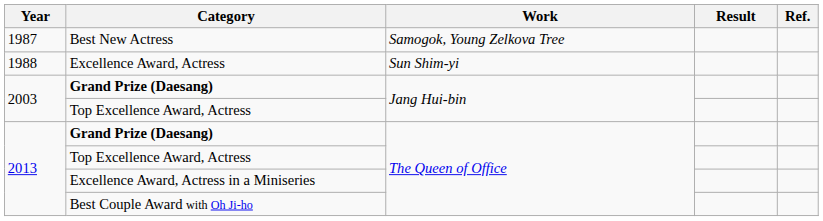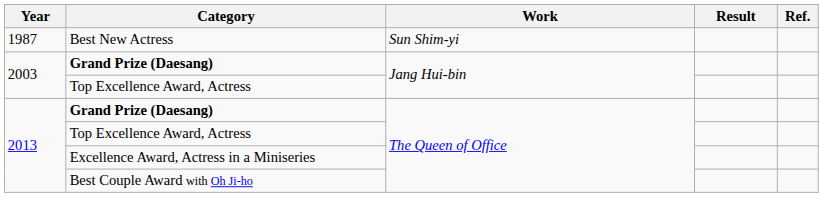 <table class="wikitable sortable plainrowheaders" Style=font-size:98%>
 <tr>
 <th scope="col" style="width:6%;">Year</th>
 <th scope="col" style="width:31%;">Category</th>
 <th scope="col" style="width:30%;">Work</th>
 <th scope="col" style="width:8%;">Result</th>
 <th scope="col" style="width:4%;">Ref.</th>
 </tr>
 <tr>
 <td>1987</td>
 <td>Best New Actress</td>
-<td><em>Samogok, Young Zelkova Tree</em></td>
-<td></td>
-<td></td>
-</tr>
-<tr>
-<td>1988</td>
-<td>Excellence Award, Actress</td>
 <td><em>Sun Shim-yi</em></td>
 <td></td>
 <td></td>
 </tr>
 <tr>
 <td rowspan="2">2003</td>
 <td><strong>Grand Prize (Daesang)</strong></td>
 <td rowspan="2"><em>Jang Hui-bin</em></td>
 <td></td>
 <td></td>
 </tr>
 <tr>
 <td>Top Excellence Award, Actress</td>
 <td></td>
 <td></td>
 </tr>
 <tr>
 <td rowspan="4"><a href='#'>2013</a></td>
 <td><strong>Grand Prize (Daesang)</strong></td>
 <td rowspan="4"><em><a href='#'>The Queen of Office</a></em></td>
 <td></td>
 <td></td>
 </tr>
 <tr>
 <td>Top Excellence Award, Actress</td>
 <td></td>
 <td></td>
 </tr>
 <tr>
 <td>Excellence Award, Actress in a Miniseries</td>
 <td></td>
 <td></td>
 </tr>
 <tr>
 <td>Best Couple Award <small>with <a href='#'>Oh Ji-ho</a></small></td>
 <td></td>
 <td></td>
 </tr>
 </table>
